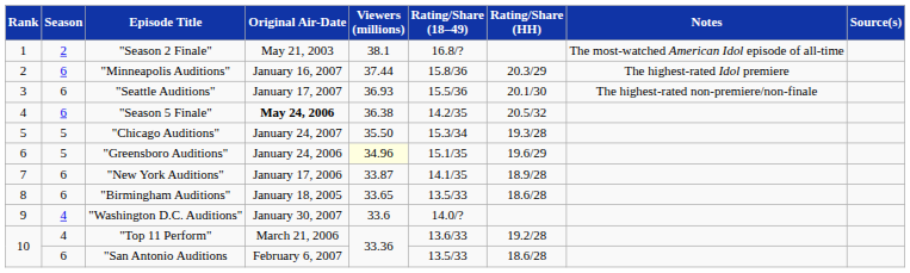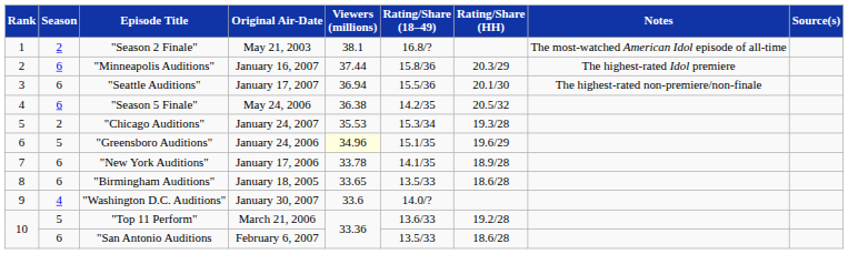 <table class="wikitable sortable" style="line-height=5px; text-align:center;">
 <tr>
 <th style="background:#1034A6; color:white; text-align:center;">Rank</th>
 <th style="background:#1034A6; color:white; text-align:center;">Season</th>
 <th style="background:#1034A6; color:white; text-align:center;">Episode Title</th>
 <th style="background:#1034A6; color:white; text-align:center;">Original Air-Date</th>
 <th style="background:#1034A6; color:white; text-align:center;">Viewers<br>(millions)</th>
 <th style="background:#1034A6; color:white; text-align:center;">Rating/Share<br>(18–49)</th>
 <th style="background:#1034A6; color:white; text-align:center;">Rating/Share<br>(HH)</th>
 <th style="background:#1034A6; color:white; text-align:center;">Notes</th>
 <th style="background:#1034A6; color:white; text-align:center;">Source(s)</th>
 </tr>
 <tr>
 <td>1</td>
 <td><a href='#'>2</a></td>
 <td>"Season 2 Finale"</td>
 <td>May 21, 2003</td>
 <td>38.1</td>
 <td>16.8/?</td>
 <td></td>
 <td>The most-watched <em>American Idol</em> episode of all-time</td>
 <td></td>
 </tr>
 <tr>
 <td>2</td>
 <td><a href='#'>6</a></td>
 <td>"Minneapolis Auditions"</td>
 <td>January 16, 2007</td>
 <td>37.44</td>
 <td>15.8/36</td>
 <td>20.3/29</td>
 <td>The highest-rated <em>Idol</em> premiere</td>
 <td></td>
 </tr>
 <tr>
 <td>3</td>
 <td>6</td>
 <td>"Seattle Auditions"</td>
 <td>January 17, 2007</td>
-<td>36.93</td>
+<td>36.94</td>
 <td>15.5/36</td>
 <td>20.1/30</td>
 <td>The highest-rated non-premiere/non-finale</td>
 <td></td>
 </tr>
 <tr>
 <td>4</td>
 <td><a href='#'>6</a></td>
 <td>"Season 5 Finale"</td>
-<td><strong>May 24, 2006</strong></td>
+<td>May 24, 2006</td>
 <td>36.38</td>
 <td>14.2/35</td>
 <td>20.5/32</td>
 <td></td>
 <td></td>
 </tr>
 <tr>
 <td>5</td>
-<td>5</td>
+<td>2</td>
 <td>"Chicago Auditions"</td>
 <td>January 24, 2007</td>
-<td>35.50</td>
+<td>35.53</td>
 <td>15.3/34</td>
 <td>19.3/28</td>
 <td></td>
 <td></td>
 </tr>
 <tr>
 <td>6</td>
 <td>5</td>
 <td>"Greensboro Auditions"</td>
 <td>January 24, 2006</td>
 <td style="background: lightyellow;">34.96</td>
 <td>15.1/35</td>
 <td>19.6/29</td>
 <td></td>
 <td></td>
 </tr>
 <tr>
 <td>7</td>
 <td>6</td>
 <td>"New York Auditions"</td>
 <td>January 17, 2006</td>
-<td>33.87</td>
+<td>33.78</td>
 <td>14.1/35</td>
 <td>18.9/28</td>
 <td></td>
 <td></td>
 </tr>
 <tr>
 <td>8</td>
 <td>6</td>
 <td>"Birmingham Auditions"</td>
 <td>January 18, 2005</td>
 <td>33.65</td>
 <td>13.5/33</td>
 <td>18.6/28</td>
 <td></td>
 <td></td>
 </tr>
 <tr>
 <td>9</td>
 <td><a href='#'>4</a></td>
 <td>"Washington D.C. Auditions"</td>
 <td>January 30, 2007</td>
 <td>33.6</td>
 <td>14.0/?</td>
 <td></td>
 <td></td>
 <td></td>
 </tr>
 <tr>
 <td rowspan=2>10</td>
-<td>4</td>
+<td>5</td>
 <td>"Top 11 Perform"</td>
 <td>March 21, 2006</td>
 <td rowspan=2>33.36</td>
 <td>13.6/33</td>
 <td>19.2/28</td>
 <td></td>
 <td></td>
 </tr>
 <tr>
 <td>6</td>
 <td>"San Antonio Auditions</td>
 <td>February 6, 2007</td>
 <td>13.5/33</td>
 <td>18.6/28</td>
 <td></td>
 <td></td>
 </tr>
 </table>
